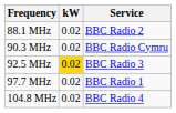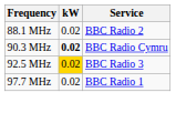 <table class="wikitable sortable">
 <tr>
 <th>Frequency</th>
 <th>kW</th>
 <th>Service</th>
 </tr>
 <tr>
 <td>88.1 MHz</td>
 <td>0.02</td>
 <td><a href='#'>BBC Radio 2</a></td>
 </tr>
 <tr>
 <td>90.3 MHz</td>
-<td>0.02</td>
+<td><strong>0.02</strong></td>
 <td><a href='#'>BBC Radio Cymru</a></td>
 </tr>
 <tr>
 <td>92.5 MHz</td>
 <td style="background: gold;">0.02</td>
 <td><a href='#'>BBC Radio 3</a></td>
 </tr>
 <tr>
 <td>97.7 MHz</td>
 <td>0.02</td>
 <td><a href='#'>BBC Radio 1</a></td>
 </tr>
-<tr>
-<td>104.8 MHz</td>
-<td>0.02</td>
-<td><a href='#'>BBC Radio 4</a></td>
-</tr>
 </table>
